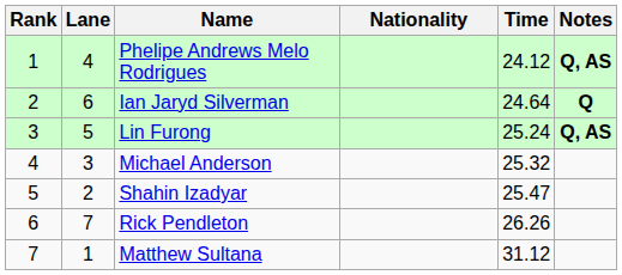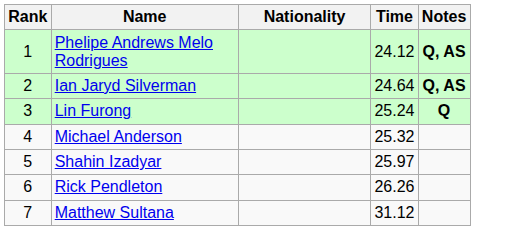 <table class="wikitable sortable" style="text-align:center">
 <tr>
 <th>Rank</th>
-<th>Lane</th>
 <th style="width:180px">Name</th>
 <th style="width:125px">Nationality</th>
 <th>Time</th>
 <th>Notes</th>
 </tr>
 <tr style="background:#cfc;">
 <td>1</td>
-<td>4</td>
 <td style="text-align:left;"><a href='#'>Phelipe Andrews Melo Rodrigues</a></td>
 <td style="text-align:left;"></td>
 <td>24.12</td>
 <td><strong>Q, AS</strong></td>
 </tr>
 <tr style="background:#cfc;">
 <td>2</td>
-<td>6</td>
 <td style="text-align:left;"><a href='#'>Ian Jaryd Silverman</a></td>
 <td style="text-align:left;"></td>
 <td>24.64</td>
-<td><strong>Q</strong></td>
+<td><strong>Q, AS</strong></td>
 </tr>
 <tr style="background:#cfc;">
 <td>3</td>
-<td>5</td>
 <td style="text-align:left;"><a href='#'>Lin Furong</a></td>
 <td style="text-align:left;"></td>
 <td>25.24</td>
-<td><strong>Q, AS</strong></td>
+<td><strong>Q</strong></td>
 </tr>
 <tr>
 <td>4</td>
-<td>3</td>
 <td style="text-align:left;"><a href='#'>Michael Anderson</a></td>
 <td style="text-align:left;"></td>
 <td>25.32</td>
 <td></td>
 </tr>
 <tr>
 <td>5</td>
-<td>2</td>
 <td style="text-align:left;"><a href='#'>Shahin Izadyar</a></td>
 <td style="text-align:left;"></td>
-<td>25.47</td>
+<td>25.97</td>
 <td></td>
 </tr>
 <tr>
 <td>6</td>
-<td>7</td>
 <td style="text-align:left;"><a href='#'>Rick Pendleton</a></td>
 <td style="text-align:left;"></td>
 <td>26.26</td>
 <td></td>
 </tr>
 <tr>
 <td>7</td>
-<td>1</td>
 <td style="text-align:left;"><a href='#'>Matthew Sultana</a></td>
 <td style="text-align:left;"></td>
 <td>31.12</td>
 <td></td>
 </tr>
 </table>
